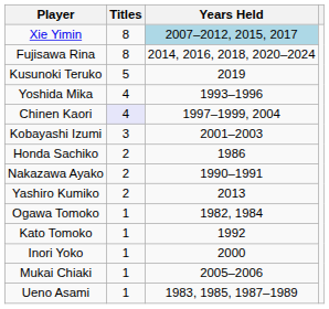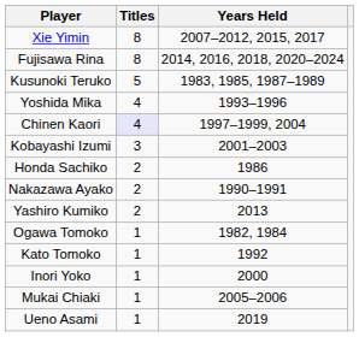 <table class="wikitable sortable mw-collapsible mw-collapsed" style="text-align: center;">
 <tr>
 <th>Player</th>
 <th>Titles</th>
 <th>Years Held</th>
 <th></th>
 </tr>
 <tr>
 <td><a href='#'>Xie Yimin</a></td>
 <td>8</td>
-<td style="background: lightblue;">2007–2012, 2015, 2017</td>
+<td>2007–2012, 2015, 2017</td>
 </tr>
 <tr>
 <td>Fujisawa Rina</td>
 <td>8</td>
 <td>2014, 2016, 2018, 2020–2024</td>
 </tr>
 <tr>
 <td>Kusunoki Teruko</td>
 <td>5</td>
-<td>2019</td>
+<td>1983, 1985, 1987–1989</td>
 </tr>
 <tr>
 <td>Yoshida Mika</td>
 <td>4</td>
 <td>1993–1996</td>
 </tr>
 <tr>
 <td>Chinen Kaori</td>
 <td style="background: lavender;">4</td>
 <td>1997–1999, 2004</td>
 </tr>
 <tr>
 <td>Kobayashi Izumi</td>
 <td>3</td>
 <td>2001–2003</td>
 </tr>
 <tr>
 <td>Honda Sachiko</td>
 <td>2</td>
 <td>1986</td>
 </tr>
 <tr>
 <td>Nakazawa Ayako</td>
 <td>2</td>
 <td>1990–1991</td>
 </tr>
 <tr>
 <td>Yashiro Kumiko</td>
 <td>2</td>
 <td>2013</td>
 </tr>
 <tr>
 <td>Ogawa Tomoko</td>
 <td>1</td>
 <td>1982, 1984</td>
 </tr>
 <tr>
 <td>Kato Tomoko</td>
 <td>1</td>
 <td>1992</td>
 </tr>
 <tr>
 <td>Inori Yoko</td>
 <td>1</td>
 <td>2000</td>
 </tr>
 <tr>
 <td>Mukai Chiaki</td>
 <td>1</td>
 <td>2005–2006</td>
 </tr>
 <tr>
 <td>Ueno Asami</td>
 <td>1</td>
-<td>1983, 1985, 1987–1989</td>
+<td>2019</td>
 </tr>
 </table>
